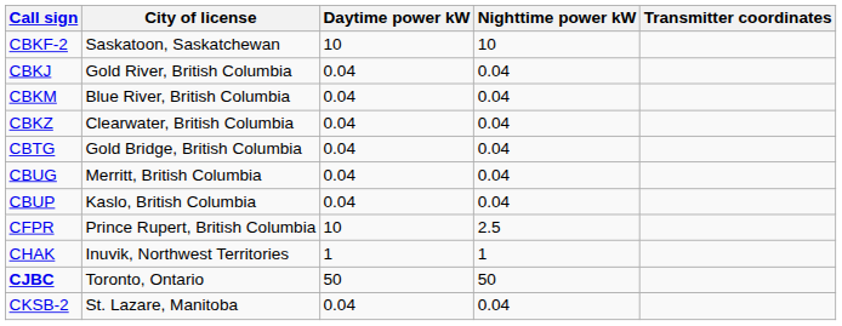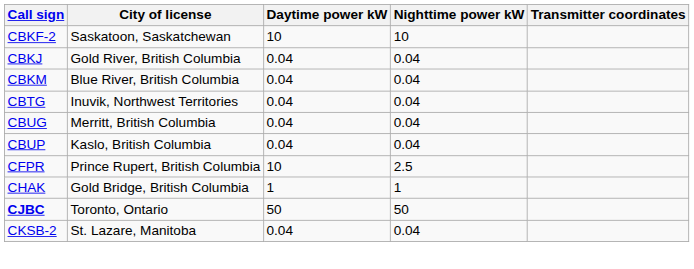 <table class="wikitable sortable">
 <tr>
 <th><a href='#'>Call sign</a></th>
 <th>City of license</th>
 <th>Daytime power kW</th>
 <th>Nighttime power kW</th>
 <th>Transmitter coordinates</th>
 </tr>
 <tr>
 <td><a href='#'>CBKF-2</a></td>
 <td>Saskatoon, Saskatchewan</td>
 <td>10</td>
 <td>10</td>
 <td></td>
 </tr>
 <tr>
 <td><a href='#'>CBKJ</a></td>
 <td>Gold River, British Columbia</td>
 <td>0.04</td>
 <td>0.04</td>
 <td></td>
 </tr>
 <tr>
 <td><a href='#'>CBKM</a></td>
 <td>Blue River, British Columbia</td>
 <td>0.04</td>
 <td>0.04</td>
 <td></td>
 </tr>
 <tr>
-<td><a href='#'>CBKZ</a></td>
-<td>Clearwater, British Columbia</td>
-<td>0.04</td>
-<td>0.04</td>
-<td></td>
-</tr>
-<tr>
 <td><a href='#'>CBTG</a></td>
-<td>Gold Bridge, British Columbia</td>
+<td>Inuvik, Northwest Territories</td>
 <td>0.04</td>
 <td>0.04</td>
 <td></td>
 </tr>
 <tr>
 <td><a href='#'>CBUG</a></td>
 <td>Merritt, British Columbia</td>
 <td>0.04</td>
 <td>0.04</td>
 <td></td>
 </tr>
 <tr>
 <td><a href='#'>CBUP</a></td>
 <td>Kaslo, British Columbia</td>
 <td>0.04</td>
 <td>0.04</td>
 <td></td>
 </tr>
 <tr>
 <td><a href='#'>CFPR</a></td>
 <td>Prince Rupert, British Columbia</td>
 <td>10</td>
 <td>2.5</td>
 <td></td>
 </tr>
 <tr>
 <td><a href='#'>CHAK</a></td>
-<td>Inuvik, Northwest Territories</td>
+<td>Gold Bridge, British Columbia</td>
 <td>1</td>
 <td>1</td>
 <td></td>
 </tr>
 <tr>
 <td><strong><a href='#'>CJBC</a></strong></td>
 <td>Toronto, Ontario</td>
 <td>50</td>
 <td>50</td>
 <td></td>
 </tr>
 <tr>
 <td><a href='#'>CKSB-2</a></td>
 <td>St. Lazare, Manitoba</td>
 <td>0.04</td>
 <td>0.04</td>
 <td></td>
 </tr>
 </table>
